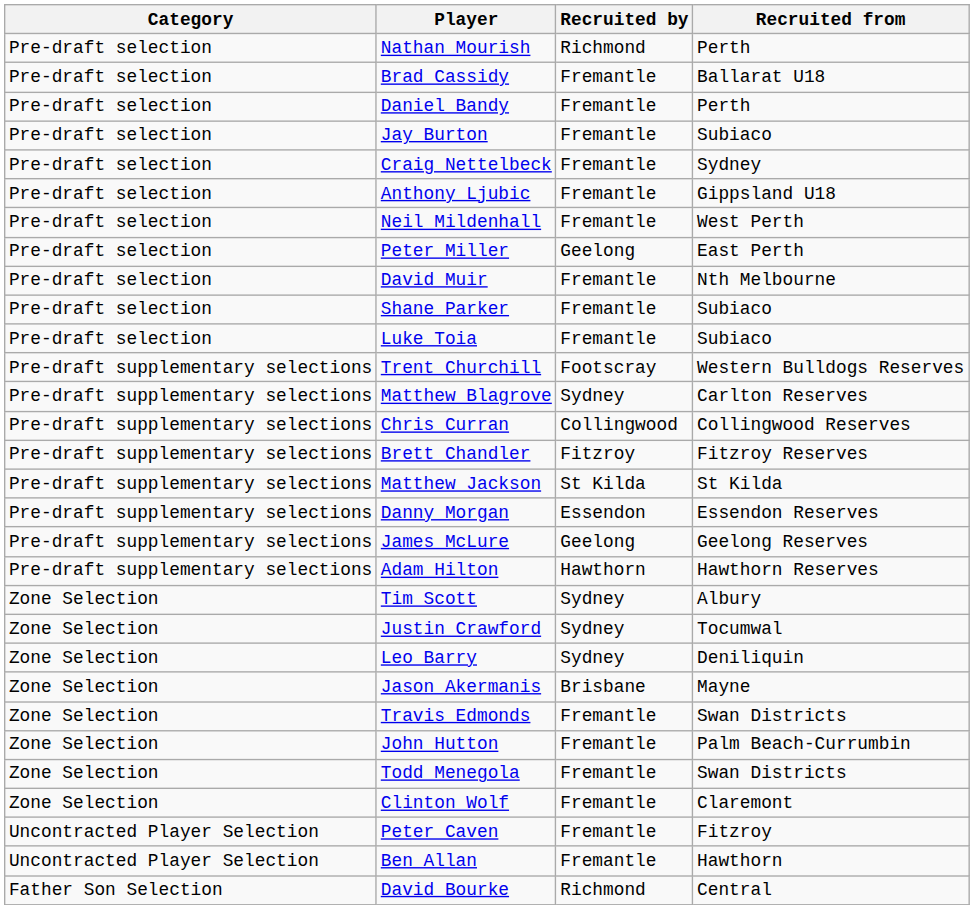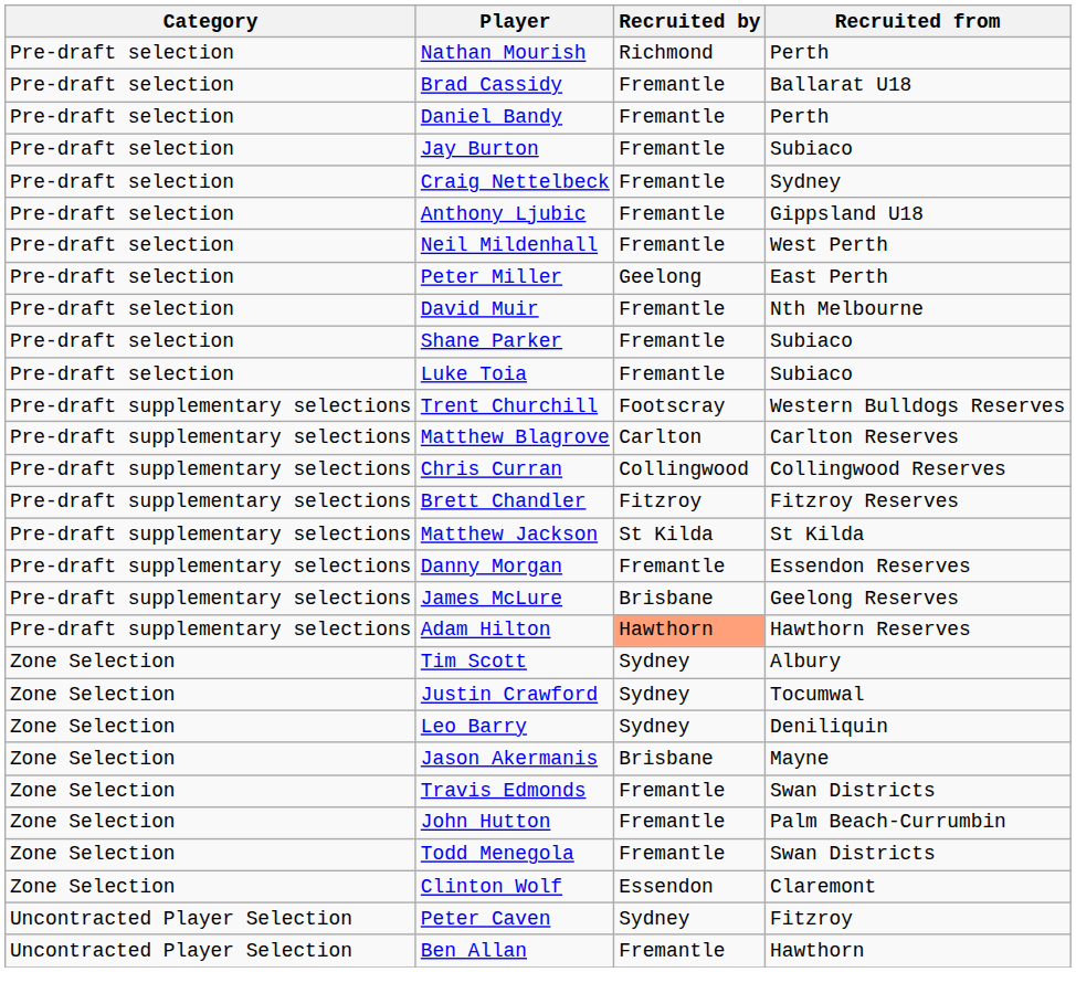 <table class="wikitable sortable">
 <tr>
 <th>Category</th>
 <th>Player</th>
 <th>Recruited by</th>
 <th>Recruited from</th>
 </tr>
 <tr>
 <td>Pre-draft selection</td>
 <td><a href='#'>Nathan Mourish</a></td>
 <td>Richmond</td>
 <td>Perth</td>
 </tr>
 <tr>
 <td>Pre-draft selection</td>
 <td><a href='#'>Brad Cassidy</a></td>
 <td>Fremantle</td>
 <td>Ballarat U18</td>
 </tr>
 <tr>
 <td>Pre-draft selection</td>
 <td><a href='#'>Daniel Bandy</a></td>
 <td>Fremantle</td>
 <td>Perth</td>
 </tr>
 <tr>
 <td>Pre-draft selection</td>
 <td><a href='#'>Jay Burton</a></td>
 <td>Fremantle</td>
 <td>Subiaco</td>
 </tr>
 <tr>
 <td>Pre-draft selection</td>
 <td><a href='#'>Craig Nettelbeck</a></td>
 <td>Fremantle</td>
 <td>Sydney</td>
 </tr>
 <tr>
 <td>Pre-draft selection</td>
 <td><a href='#'>Anthony Ljubic</a></td>
 <td>Fremantle</td>
 <td>Gippsland U18</td>
 </tr>
 <tr>
 <td>Pre-draft selection</td>
 <td><a href='#'>Neil Mildenhall</a></td>
 <td>Fremantle</td>
 <td>West Perth</td>
 </tr>
 <tr>
 <td>Pre-draft selection</td>
 <td><a href='#'>Peter Miller</a></td>
 <td>Geelong</td>
 <td>East Perth</td>
 </tr>
 <tr>
 <td>Pre-draft selection</td>
 <td><a href='#'>David Muir</a></td>
 <td>Fremantle</td>
 <td>Nth Melbourne</td>
 </tr>
 <tr>
 <td>Pre-draft selection</td>
 <td><a href='#'>Shane Parker</a></td>
 <td>Fremantle</td>
 <td>Subiaco</td>
 </tr>
 <tr>
 <td>Pre-draft selection</td>
 <td><a href='#'>Luke Toia</a></td>
 <td>Fremantle</td>
 <td>Subiaco</td>
 </tr>
 <tr>
 <td>Pre-draft supplementary selections</td>
 <td><a href='#'>Trent Churchill</a></td>
 <td>Footscray</td>
 <td>Western Bulldogs Reserves</td>
 </tr>
 <tr>
 <td>Pre-draft supplementary selections</td>
 <td><a href='#'>Matthew Blagrove</a></td>
-<td>Sydney</td>
+<td>Carlton</td>
 <td>Carlton Reserves</td>
 </tr>
 <tr>
 <td>Pre-draft supplementary selections</td>
 <td><a href='#'>Chris Curran</a></td>
 <td>Collingwood</td>
 <td>Collingwood Reserves</td>
 </tr>
 <tr>
 <td>Pre-draft supplementary selections</td>
 <td><a href='#'>Brett Chandler</a></td>
 <td>Fitzroy</td>
 <td>Fitzroy Reserves</td>
 </tr>
 <tr>
 <td>Pre-draft supplementary selections</td>
 <td><a href='#'>Matthew Jackson</a></td>
 <td>St Kilda</td>
 <td>St Kilda</td>
 </tr>
 <tr>
 <td>Pre-draft supplementary selections</td>
 <td><a href='#'>Danny Morgan</a></td>
-<td>Essendon</td>
+<td>Fremantle</td>
 <td>Essendon Reserves</td>
 </tr>
 <tr>
 <td>Pre-draft supplementary selections</td>
 <td><a href='#'>James McLure</a></td>
-<td>Geelong</td>
+<td>Brisbane</td>
 <td>Geelong Reserves</td>
 </tr>
 <tr>
 <td>Pre-draft supplementary selections</td>
 <td><a href='#'>Adam Hilton</a></td>
-<td>Hawthorn</td>
+<td style="background: lightsalmon;">Hawthorn</td>
 <td>Hawthorn Reserves</td>
 </tr>
 <tr>
 <td>Zone Selection</td>
 <td><a href='#'>Tim Scott</a></td>
 <td>Sydney</td>
 <td>Albury</td>
 </tr>
 <tr>
 <td>Zone Selection</td>
 <td><a href='#'>Justin Crawford</a></td>
 <td>Sydney</td>
 <td>Tocumwal</td>
 </tr>
 <tr>
 <td>Zone Selection</td>
 <td><a href='#'>Leo Barry</a></td>
 <td>Sydney</td>
 <td>Deniliquin</td>
 </tr>
 <tr>
 <td>Zone Selection</td>
 <td><a href='#'>Jason Akermanis</a></td>
 <td>Brisbane</td>
 <td>Mayne</td>
 </tr>
 <tr>
 <td>Zone Selection</td>
 <td><a href='#'>Travis Edmonds</a></td>
 <td>Fremantle</td>
 <td>Swan Districts</td>
 </tr>
 <tr>
 <td>Zone Selection</td>
 <td><a href='#'>John Hutton</a></td>
 <td>Fremantle</td>
 <td>Palm Beach-Currumbin</td>
 </tr>
 <tr>
 <td>Zone Selection</td>
 <td><a href='#'>Todd Menegola</a></td>
 <td>Fremantle</td>
 <td>Swan Districts</td>
 </tr>
 <tr>
 <td>Zone Selection</td>
 <td><a href='#'>Clinton Wolf</a></td>
-<td>Fremantle</td>
+<td>Essendon</td>
 <td>Claremont</td>
 </tr>
 <tr>
 <td>Uncontracted Player Selection</td>
 <td><a href='#'>Peter Caven</a></td>
-<td>Fremantle</td>
+<td>Sydney</td>
 <td>Fitzroy</td>
 </tr>
 <tr>
 <td>Uncontracted Player Selection</td>
 <td><a href='#'>Ben Allan</a></td>
 <td>Fremantle</td>
 <td>Hawthorn</td>
 </tr>
-<tr>
-<td>Father Son Selection</td>
-<td><a href='#'>David Bourke</a></td>
-<td>Richmond</td>
-<td>Central</td>
-</tr>
 </table>
